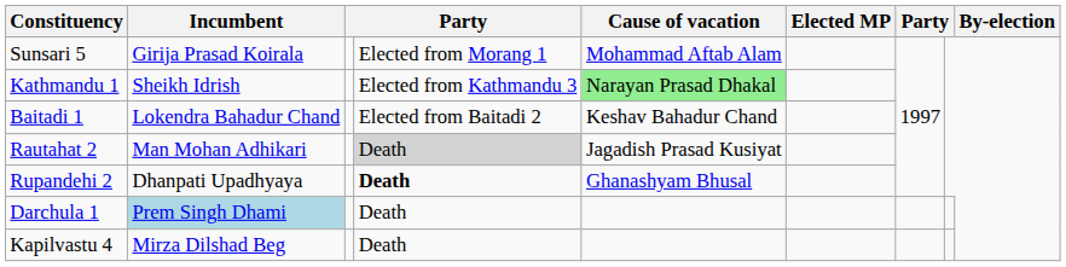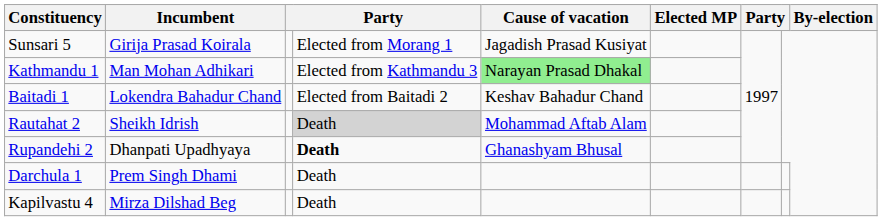 <table class="wikitable">
 <tr>
 <th>Constituency</th>
 <th>Incumbent</th>
 <th colspan="2">Party</th>
 <th>Cause of vacation</th>
 <th>Elected MP</th>
 <th colspan="2">Party</th>
 <th>By-election</th>
 </tr>
 <tr>
 <td>Sunsari 5</td>
 <td><a href='#'>Girija Prasad Koirala</a></td>
 <td></td>
 <td>Elected from <a href='#'>Morang 1</a></td>
-<td><a href='#'>Mohammad Aftab Alam</a></td>
+<td>Jagadish Prasad Kusiyat</td>
 <td></td>
 <td rowspan="5">1997</td>
 </tr>
 <tr>
 <td><a href='#'>Kathmandu 1</a></td>
-<td><a href='#'>Sheikh Idrish</a></td>
+<td><a href='#'>Man Mohan Adhikari</a></td>
 <td></td>
 <td>Elected from <a href='#'>Kathmandu 3</a></td>
 <td style="background: lightgreen;">Narayan Prasad Dhakal</td>
 <td></td>
 </tr>
 <tr>
 <td><a href='#'>Baitadi 1</a></td>
 <td><a href='#'>Lokendra Bahadur Chand</a></td>
 <td></td>
 <td>Elected from Baitadi 2</td>
 <td>Keshav Bahadur Chand</td>
 <td></td>
 </tr>
 <tr>
 <td><a href='#'>Rautahat 2</a></td>
-<td><a href='#'>Man Mohan Adhikari</a></td>
+<td><a href='#'>Sheikh Idrish</a></td>
 <td></td>
 <td style="background: lightgrey;">Death</td>
-<td>Jagadish Prasad Kusiyat</td>
+<td><a href='#'>Mohammad Aftab Alam</a></td>
 <td></td>
 </tr>
 <tr>
 <td><a href='#'>Rupandehi 2</a></td>
 <td>Dhanpati Upadhyaya</td>
 <td></td>
 <td><strong>Death</strong></td>
 <td><a href='#'>Ghanashyam Bhusal</a></td>
 <td></td>
 </tr>
 <tr>
 <td><a href='#'>Darchula 1</a></td>
-<td style="background: lightblue;"><a href='#'>Prem Singh Dhami</a></td>
+<td><a href='#'>Prem Singh Dhami</a></td>
 <td></td>
 <td>Death</td>
 <td></td>
 <td></td>
 <td></td>
 <td></td>
 </tr>
 <tr>
 <td>Kapilvastu 4</td>
 <td><a href='#'>Mirza Dilshad Beg</a></td>
 <td></td>
 <td>Death</td>
 <td></td>
 <td></td>
 <td></td>
 <td></td>
 </tr>
 </table>
